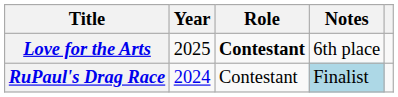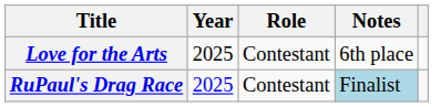 <table class="wikitable plainrowheaders">
 <tr>
 <th scope="col">Title</th>
 <th scope="col">Year</th>
 <th scope="col">Role</th>
 <th scope="col">Notes</th>
 <th></th>
 </tr>
 <tr>
 <th scope="row"><em><a href='#'>Love for the Arts</a></em></th>
 <td>2025</td>
-<td><strong>Contestant</strong></td>
+<td>Contestant</td>
 <td>6th place</td>
 <td></td>
 </tr>
 <tr>
 <th scope="row"><em><a href='#'>RuPaul's Drag Race</a></em></th>
-<td><a href='#'>2024</a></td>
+<td><a href='#'>2025</a></td>
 <td>Contestant</td>
 <td style="background: lightblue;">Finalist</td>
 <td></td>
 </tr>
 </table>
